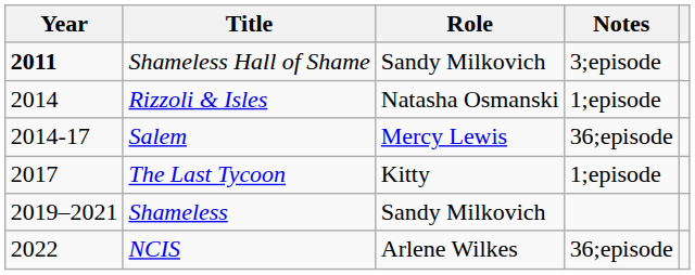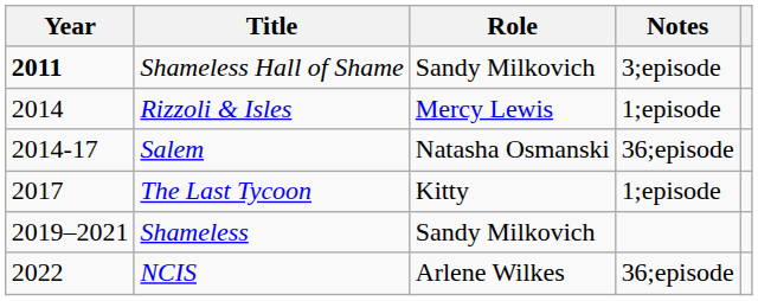 <table class="wikitable">
 <tr>
 <th>Year</th>
 <th>Title</th>
 <th>Role</th>
 <th class="unsortable">Notes</th>
 <th class="unsortable"></th>
 </tr>
 <tr>
 <td><strong>2011</strong></td>
 <td><em>Shameless Hall of Shame</em></td>
 <td>Sandy Milkovich</td>
 <td>3;episode</td>
 <td></td>
 </tr>
 <tr>
 <td>2014</td>
 <td><em><a href='#'>Rizzoli & Isles</a></em></td>
-<td>Natasha Osmanski</td>
+<td><a href='#'>Mercy Lewis</a></td>
 <td>1;episode</td>
 <td></td>
 </tr>
 <tr>
 <td>2014-17</td>
 <td><em><a href='#'>Salem</a></em></td>
-<td><a href='#'>Mercy Lewis</a></td>
+<td>Natasha Osmanski</td>
 <td>36;episode</td>
 <td></td>
 </tr>
 <tr>
 <td>2017</td>
 <td><em><a href='#'>The Last Tycoon</a></em></td>
 <td>Kitty</td>
 <td>1;episode</td>
 <td></td>
 </tr>
 <tr>
 <td>2019–2021</td>
 <td><em><a href='#'>Shameless</a></em></td>
 <td>Sandy Milkovich</td>
 <td></td>
 <td></td>
 </tr>
 <tr>
 <td>2022</td>
 <td><em><a href='#'>NCIS</a></em></td>
 <td>Arlene Wilkes</td>
 <td>36;episode</td>
 <td></td>
 </tr>
 </table>
